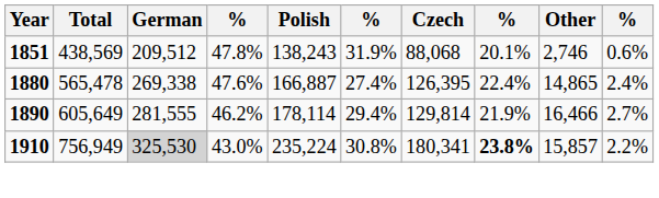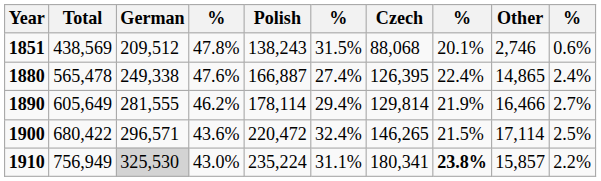 <table class="wikitable sortable">
 <tr>
 <th>Year</th>
 <th>Total</th>
 <th>German</th>
 <th>%</th>
 <th>Polish</th>
 <th>%</th>
 <th>Czech</th>
 <th>%</th>
 <th>Other</th>
 <th>%</th>
 </tr>
 <tr>
 <td><strong>1851</strong></td>
 <td>438,569</td>
 <td>209,512</td>
 <td>47.8%</td>
 <td>138,243</td>
-<td>31.9%</td>
+<td>31.5%</td>
 <td>88,068</td>
 <td>20.1%</td>
 <td>2,746</td>
 <td>0.6%</td>
 </tr>
 <tr>
 <td><strong>1880</strong></td>
 <td>565,478</td>
-<td>269,338</td>
+<td>249,338</td>
 <td>47.6%</td>
 <td>166,887</td>
 <td>27.4%</td>
 <td>126,395</td>
 <td>22.4%</td>
 <td>14,865</td>
 <td>2.4%</td>
 </tr>
 <tr>
 <td><strong>1890</strong></td>
 <td>605,649</td>
 <td>281,555</td>
 <td>46.2%</td>
 <td>178,114</td>
 <td>29.4%</td>
 <td>129,814</td>
 <td>21.9%</td>
 <td>16,466</td>
 <td>2.7%</td>
 </tr>
 <tr>
+<td><strong>1900</strong></td>
+<td>680,422</td>
+<td>296,571</td>
+<td>43.6%</td>
+<td>220,472</td>
+<td>32.4%</td>
+<td>146,265</td>
+<td>21.5%</td>
+<td>17,114</td>
+<td>2.5%</td>
+</tr>
+<tr>
 <td><strong>1910</strong></td>
 <td>756,949</td>
 <td style="background: lightgrey;">325,530</td>
 <td>43.0%</td>
 <td>235,224</td>
-<td>30.8%</td>
+<td>31.1%</td>
 <td>180,341</td>
 <td><strong>23.8%</strong></td>
 <td>15,857</td>
 <td>2.2%</td>
 </tr>
 </table>
